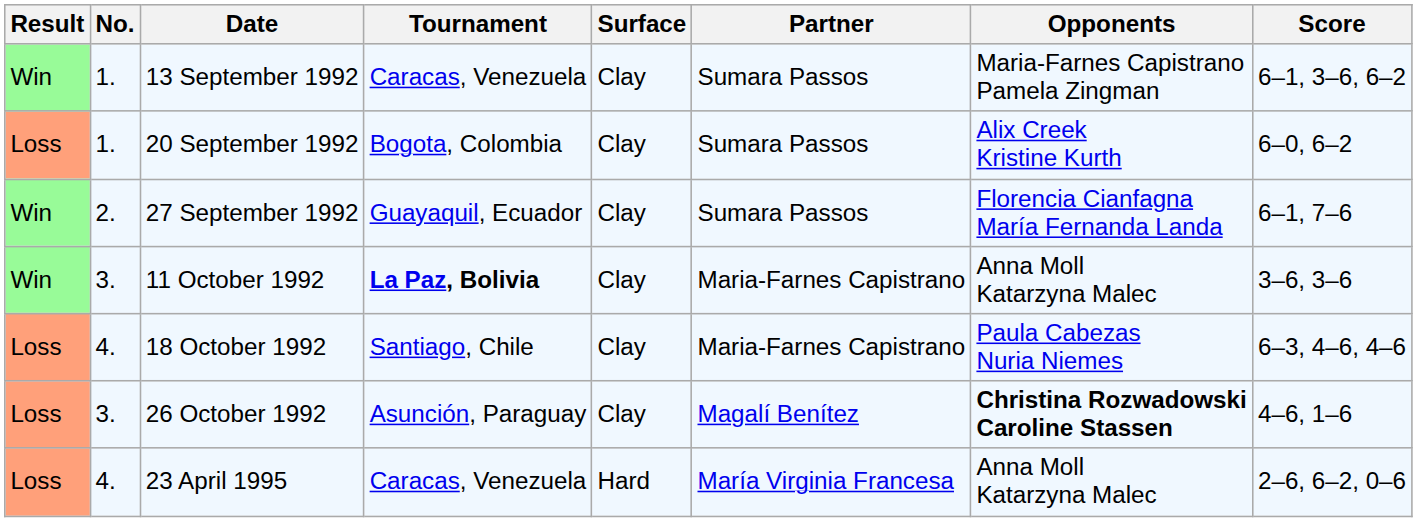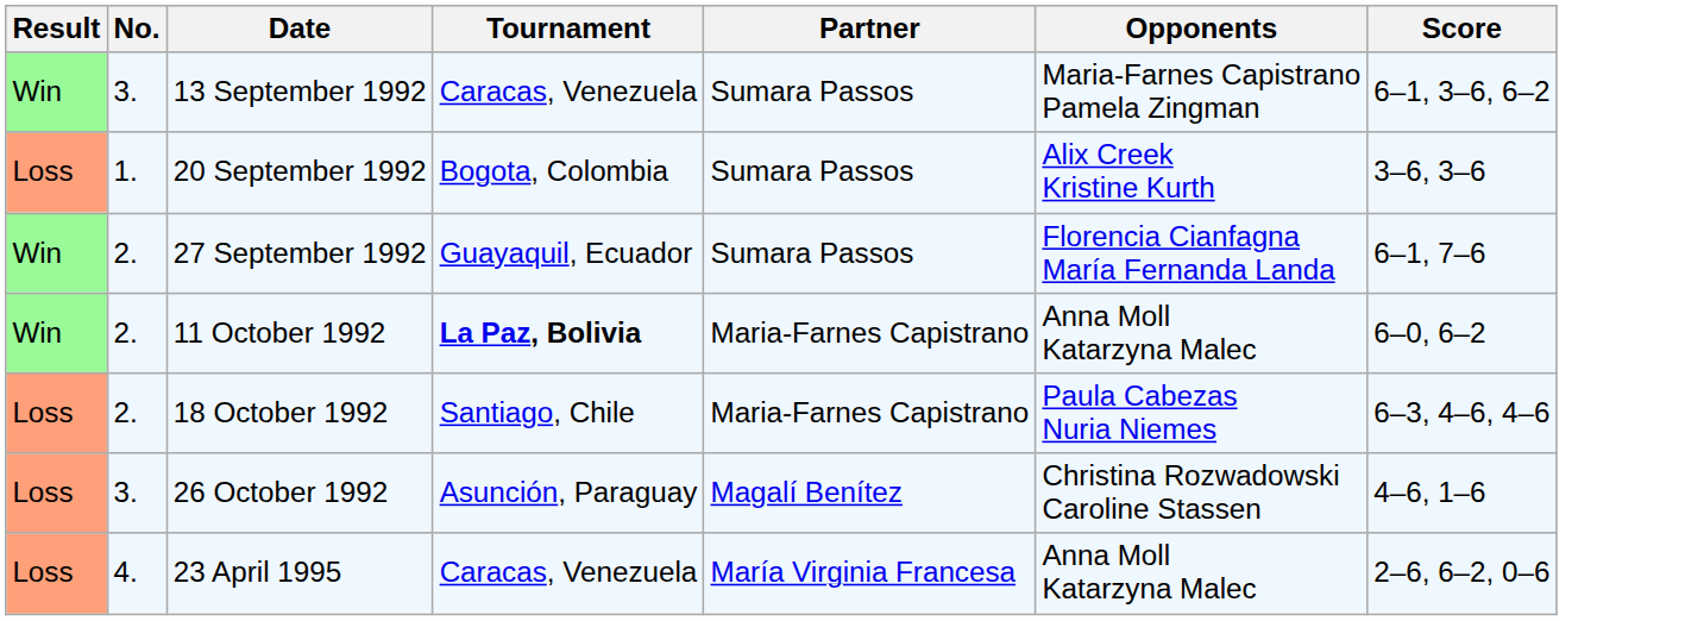 <table class="sortable wikitable" style=font-size:97%>
 <tr>
 <th>Result</th>
 <th>No.</th>
 <th>Date</th>
 <th>Tournament</th>
-<th>Surface</th>
 <th>Partner</th>
 <th>Opponents</th>
 <th>Score</th>
 </tr>
 <tr style="background:#f0f8ff;">
 <td style="background:#98fb98;">Win</td>
-<td>1.</td>
+<td>3.</td>
 <td>13 September 1992</td>
 <td><a href='#'>Caracas</a>, Venezuela</td>
-<td>Clay</td>
 <td> Sumara Passos</td>
 <td> Maria-Farnes Capistrano <br>  Pamela Zingman</td>
 <td>6–1, 3–6, 6–2</td>
 </tr>
 <tr style="background:#f0f8ff;">
 <td style="background:#ffa07a;">Loss</td>
 <td>1.</td>
 <td>20 September 1992</td>
 <td><a href='#'>Bogota</a>, Colombia</td>
-<td>Clay</td>
 <td> Sumara Passos</td>
 <td> <a href='#'>Alix Creek</a> <br>  <a href='#'>Kristine Kurth</a></td>
-<td>6–0, 6–2</td>
+<td>3–6, 3–6</td>
 </tr>
 <tr style="background:#f0f8ff;">
 <td style="background:#98fb98;">Win</td>
 <td>2.</td>
 <td>27 September 1992</td>
 <td><a href='#'>Guayaquil</a>, Ecuador</td>
-<td>Clay</td>
 <td> Sumara Passos</td>
 <td> <a href='#'>Florencia Cianfagna</a> <br>  <a href='#'>María Fernanda Landa</a></td>
 <td>6–1, 7–6</td>
 </tr>
 <tr style="background:#f0f8ff;">
 <td style="background:#98fb98;">Win</td>
-<td>3.</td>
+<td>2.</td>
 <td>11 October 1992</td>
 <td><strong><a href='#'>La Paz</a>, Bolivia</strong></td>
-<td>Clay</td>
 <td> Maria-Farnes Capistrano</td>
 <td> Anna Moll <br>  Katarzyna Malec</td>
-<td>3–6, 3–6</td>
+<td>6–0, 6–2</td>
 </tr>
 <tr style="background:#f0f8ff;">
 <td style="background:#ffa07a;">Loss</td>
-<td>4.</td>
+<td>2.</td>
 <td>18 October 1992</td>
 <td><a href='#'>Santiago</a>, Chile</td>
-<td>Clay</td>
 <td> Maria-Farnes Capistrano</td>
 <td> <a href='#'>Paula Cabezas</a> <br>  <a href='#'>Nuria Niemes</a></td>
 <td>6–3, 4–6, 4–6</td>
 </tr>
 <tr style="background:#f0f8ff;">
 <td style="background:#ffa07a;">Loss</td>
 <td>3.</td>
 <td>26 October 1992</td>
 <td><a href='#'>Asunción</a>, Paraguay</td>
-<td>Clay</td>
 <td> <a href='#'>Magalí Benítez</a></td>
-<td><strong> Christina Rozwadowski <br>  Caroline Stassen</strong></td>
+<td> Christina Rozwadowski <br>  Caroline Stassen</td>
 <td>4–6, 1–6</td>
 </tr>
 <tr style="background:#f0f8ff;">
 <td style="background:#ffa07a;">Loss</td>
 <td>4.</td>
 <td>23 April 1995</td>
 <td><a href='#'>Caracas</a>, Venezuela</td>
-<td>Hard</td>
 <td> <a href='#'>María Virginia Francesa</a></td>
 <td> Anna Moll <br>  Katarzyna Malec</td>
 <td>2–6, 6–2, 0–6</td>
 </tr>
 </table>
